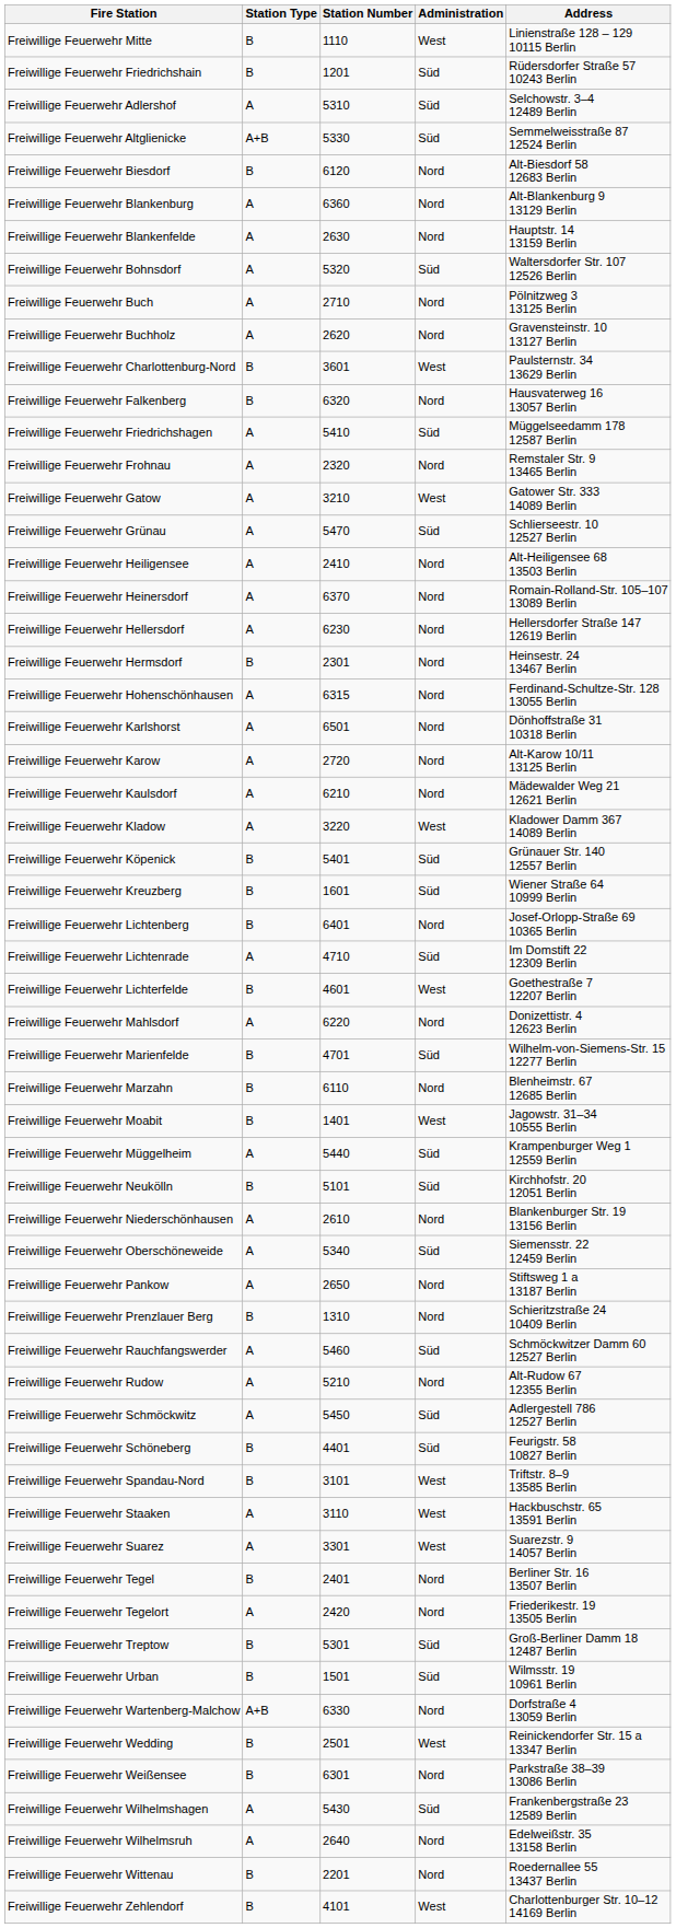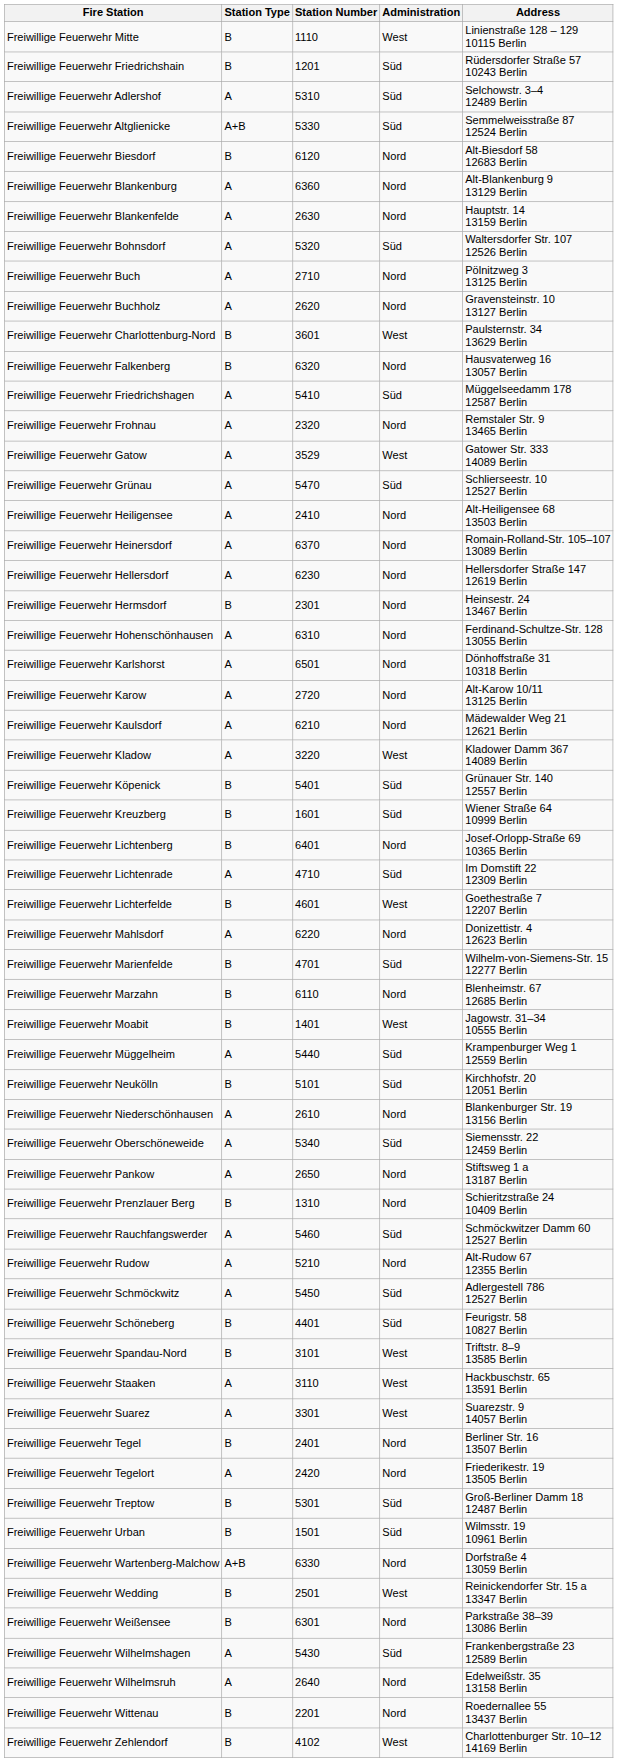 <table class="wikitable sortable mw-collapsible">
 <tr>
 <th>Fire Station</th>
 <th>Station Type</th>
 <th>Station Number</th>
 <th>Administration</th>
 <th>Address</th>
 </tr>
 <tr>
 <td>Freiwillige Feuerwehr Mitte</td>
 <td>B</td>
 <td>1110</td>
 <td>West</td>
 <td>Linienstraße 128 – 129<br>10115 Berlin</td>
 </tr>
 <tr>
 <td>Freiwillige Feuerwehr Friedrichshain</td>
 <td>B</td>
 <td>1201</td>
 <td>Süd</td>
 <td>Rüdersdorfer Straße 57<br>10243 Berlin</td>
 </tr>
 <tr>
 <td>Freiwillige Feuerwehr Adlershof</td>
 <td>A</td>
 <td>5310</td>
 <td>Süd</td>
 <td>Selchowstr. 3–4<br>12489 Berlin</td>
 </tr>
 <tr>
 <td>Freiwillige Feuerwehr Altglienicke</td>
 <td>A+B</td>
 <td>5330</td>
 <td>Süd</td>
 <td>Semmelweisstraße 87<br>12524 Berlin</td>
 </tr>
 <tr>
 <td>Freiwillige Feuerwehr Biesdorf</td>
 <td>B</td>
 <td>6120</td>
 <td>Nord</td>
 <td>Alt-Biesdorf 58<br>12683 Berlin</td>
 </tr>
 <tr>
 <td>Freiwillige Feuerwehr Blankenburg</td>
 <td>A</td>
 <td>6360</td>
 <td>Nord</td>
 <td>Alt-Blankenburg 9<br>13129 Berlin</td>
 </tr>
 <tr>
 <td>Freiwillige Feuerwehr Blankenfelde</td>
 <td>A</td>
 <td>2630</td>
 <td>Nord</td>
 <td>Hauptstr. 14<br>13159 Berlin</td>
 </tr>
 <tr>
 <td>Freiwillige Feuerwehr Bohnsdorf</td>
 <td>A</td>
 <td>5320</td>
 <td>Süd</td>
 <td>Waltersdorfer Str. 107<br>12526 Berlin</td>
 </tr>
 <tr>
 <td>Freiwillige Feuerwehr Buch</td>
 <td>A</td>
 <td>2710</td>
 <td>Nord</td>
 <td>Pölnitzweg 3<br>13125 Berlin</td>
 </tr>
 <tr>
 <td>Freiwillige Feuerwehr Buchholz</td>
 <td>A</td>
 <td>2620</td>
 <td>Nord</td>
 <td>Gravensteinstr. 10<br>13127 Berlin</td>
 </tr>
 <tr>
 <td>Freiwillige Feuerwehr Charlottenburg-Nord</td>
 <td>B</td>
 <td>3601</td>
 <td>West</td>
 <td>Paulsternstr. 34<br>13629 Berlin</td>
 </tr>
 <tr>
 <td>Freiwillige Feuerwehr Falkenberg</td>
 <td>B</td>
 <td>6320</td>
 <td>Nord</td>
 <td>Hausvaterweg 16<br>13057 Berlin</td>
 </tr>
 <tr>
 <td>Freiwillige Feuerwehr Friedrichshagen</td>
 <td>A</td>
 <td>5410</td>
 <td>Süd</td>
 <td>Müggelseedamm 178<br>12587 Berlin</td>
 </tr>
 <tr>
 <td>Freiwillige Feuerwehr Frohnau</td>
 <td>A</td>
 <td>2320</td>
 <td>Nord</td>
 <td>Remstaler Str. 9<br>13465 Berlin</td>
 </tr>
 <tr>
 <td>Freiwillige Feuerwehr Gatow</td>
 <td>A</td>
-<td>3210</td>
+<td>3529</td>
 <td>West</td>
 <td>Gatower Str. 333<br>14089 Berlin</td>
 </tr>
 <tr>
 <td>Freiwillige Feuerwehr Grünau</td>
 <td>A</td>
 <td>5470</td>
 <td>Süd</td>
 <td>Schlierseestr. 10<br>12527 Berlin</td>
 </tr>
 <tr>
 <td>Freiwillige Feuerwehr Heiligensee</td>
 <td>A</td>
 <td>2410</td>
 <td>Nord</td>
 <td>Alt-Heiligensee 68<br>13503 Berlin</td>
 </tr>
 <tr>
 <td>Freiwillige Feuerwehr Heinersdorf</td>
 <td>A</td>
 <td>6370</td>
 <td>Nord</td>
 <td>Romain-Rolland-Str. 105–107<br>13089 Berlin</td>
 </tr>
 <tr>
 <td>Freiwillige Feuerwehr Hellersdorf</td>
 <td>A</td>
 <td>6230</td>
 <td>Nord</td>
 <td>Hellersdorfer Straße 147<br>12619 Berlin</td>
 </tr>
 <tr>
 <td>Freiwillige Feuerwehr Hermsdorf</td>
 <td>B</td>
 <td>2301</td>
 <td>Nord</td>
 <td>Heinsestr. 24<br>13467 Berlin</td>
 </tr>
 <tr>
 <td>Freiwillige Feuerwehr Hohenschönhausen</td>
 <td>A</td>
-<td>6315</td>
+<td>6310</td>
 <td>Nord</td>
 <td>Ferdinand-Schultze-Str. 128<br>13055 Berlin</td>
 </tr>
 <tr>
 <td>Freiwillige Feuerwehr Karlshorst</td>
 <td>A</td>
 <td>6501</td>
 <td>Nord</td>
 <td>Dönhoffstraße 31<br>10318 Berlin</td>
 </tr>
 <tr>
 <td>Freiwillige Feuerwehr Karow</td>
 <td>A</td>
 <td>2720</td>
 <td>Nord</td>
 <td>Alt-Karow 10/11<br>13125 Berlin</td>
 </tr>
 <tr>
 <td>Freiwillige Feuerwehr Kaulsdorf</td>
 <td>A</td>
 <td>6210</td>
 <td>Nord</td>
 <td>Mädewalder Weg 21<br>12621 Berlin</td>
 </tr>
 <tr>
 <td>Freiwillige Feuerwehr Kladow</td>
 <td>A</td>
 <td>3220</td>
 <td>West</td>
 <td>Kladower Damm 367<br>14089 Berlin</td>
 </tr>
 <tr>
 <td>Freiwillige Feuerwehr Köpenick</td>
 <td>B</td>
 <td>5401</td>
 <td>Süd</td>
 <td>Grünauer Str. 140<br>12557 Berlin</td>
 </tr>
 <tr>
 <td>Freiwillige Feuerwehr Kreuzberg</td>
 <td>B</td>
 <td>1601</td>
 <td>Süd</td>
 <td>Wiener Straße 64<br>10999 Berlin</td>
 </tr>
 <tr>
 <td>Freiwillige Feuerwehr Lichtenberg</td>
 <td>B</td>
 <td>6401</td>
 <td>Nord</td>
 <td>Josef-Orlopp-Straße 69<br>10365 Berlin</td>
 </tr>
 <tr>
 <td>Freiwillige Feuerwehr Lichtenrade</td>
 <td>A</td>
 <td>4710</td>
 <td>Süd</td>
 <td>Im Domstift 22<br>12309 Berlin</td>
 </tr>
 <tr>
 <td>Freiwillige Feuerwehr Lichterfelde</td>
 <td>B</td>
 <td>4601</td>
 <td>West</td>
 <td>Goethestraße 7<br>12207 Berlin</td>
 </tr>
 <tr>
 <td>Freiwillige Feuerwehr Mahlsdorf</td>
 <td>A</td>
 <td>6220</td>
 <td>Nord</td>
 <td>Donizettistr. 4<br>12623 Berlin</td>
 </tr>
 <tr>
 <td>Freiwillige Feuerwehr Marienfelde</td>
 <td>B</td>
 <td>4701</td>
 <td>Süd</td>
 <td>Wilhelm-von-Siemens-Str. 15<br>12277 Berlin</td>
 </tr>
 <tr>
 <td>Freiwillige Feuerwehr Marzahn</td>
 <td>B</td>
 <td>6110</td>
 <td>Nord</td>
 <td>Blenheimstr. 67<br>12685 Berlin</td>
 </tr>
 <tr>
 <td>Freiwillige Feuerwehr Moabit</td>
 <td>B</td>
 <td>1401</td>
 <td>West</td>
 <td>Jagowstr. 31–34<br>10555 Berlin</td>
 </tr>
 <tr>
 <td>Freiwillige Feuerwehr Müggelheim</td>
 <td>A</td>
 <td>5440</td>
 <td>Süd</td>
 <td>Krampenburger Weg 1<br>12559 Berlin</td>
 </tr>
 <tr>
 <td>Freiwillige Feuerwehr Neukölln</td>
 <td>B</td>
 <td>5101</td>
 <td>Süd</td>
 <td>Kirchhofstr. 20<br>12051 Berlin</td>
 </tr>
 <tr>
 <td>Freiwillige Feuerwehr Niederschönhausen</td>
 <td>A</td>
 <td>2610</td>
 <td>Nord</td>
 <td>Blankenburger Str. 19<br>13156 Berlin</td>
 </tr>
 <tr>
 <td>Freiwillige Feuerwehr Oberschöneweide</td>
 <td>A</td>
 <td>5340</td>
 <td>Süd</td>
 <td>Siemensstr. 22<br>12459 Berlin</td>
 </tr>
 <tr>
 <td>Freiwillige Feuerwehr Pankow</td>
 <td>A</td>
 <td>2650</td>
 <td>Nord</td>
 <td>Stiftsweg 1 a<br>13187 Berlin</td>
 </tr>
 <tr>
 <td>Freiwillige Feuerwehr Prenzlauer Berg</td>
 <td>B</td>
 <td>1310</td>
 <td>Nord</td>
 <td>Schieritzstraße 24<br>10409 Berlin</td>
 </tr>
 <tr>
 <td>Freiwillige Feuerwehr Rauchfangswerder</td>
 <td>A</td>
 <td>5460</td>
 <td>Süd</td>
 <td>Schmöckwitzer Damm 60<br>12527 Berlin</td>
 </tr>
 <tr>
 <td>Freiwillige Feuerwehr Rudow</td>
 <td>A</td>
 <td>5210</td>
 <td>Nord</td>
 <td>Alt-Rudow 67<br>12355 Berlin</td>
 </tr>
 <tr>
 <td>Freiwillige Feuerwehr Schmöckwitz</td>
 <td>A</td>
 <td>5450</td>
 <td>Süd</td>
 <td>Adlergestell 786<br>12527 Berlin</td>
 </tr>
 <tr>
 <td>Freiwillige Feuerwehr Schöneberg</td>
 <td>B</td>
 <td>4401</td>
 <td>Süd</td>
 <td>Feurigstr. 58<br>10827 Berlin</td>
 </tr>
 <tr>
 <td>Freiwillige Feuerwehr Spandau-Nord</td>
 <td>B</td>
 <td>3101</td>
 <td>West</td>
 <td>Triftstr. 8–9<br>13585 Berlin</td>
 </tr>
 <tr>
 <td>Freiwillige Feuerwehr Staaken</td>
 <td>A</td>
 <td>3110</td>
 <td>West</td>
 <td>Hackbuschstr. 65<br>13591 Berlin</td>
 </tr>
 <tr>
 <td>Freiwillige Feuerwehr Suarez</td>
 <td>A</td>
 <td>3301</td>
 <td>West</td>
 <td>Suarezstr. 9<br>14057 Berlin</td>
 </tr>
 <tr>
 <td>Freiwillige Feuerwehr Tegel</td>
 <td>B</td>
 <td>2401</td>
 <td>Nord</td>
 <td>Berliner Str. 16<br>13507 Berlin</td>
 </tr>
 <tr>
 <td>Freiwillige Feuerwehr Tegelort</td>
 <td>A</td>
 <td>2420</td>
 <td>Nord</td>
 <td>Friederikestr. 19<br>13505 Berlin</td>
 </tr>
 <tr>
 <td>Freiwillige Feuerwehr Treptow</td>
 <td>B</td>
 <td>5301</td>
 <td>Süd</td>
 <td>Groß-Berliner Damm 18<br>12487 Berlin</td>
 </tr>
 <tr>
 <td>Freiwillige Feuerwehr Urban</td>
 <td>B</td>
 <td>1501</td>
 <td>Süd</td>
 <td>Wilmsstr. 19<br>10961 Berlin</td>
 </tr>
 <tr>
 <td>Freiwillige Feuerwehr Wartenberg-Malchow</td>
 <td>A+B</td>
 <td>6330</td>
 <td>Nord</td>
 <td>Dorfstraße 4<br>13059 Berlin</td>
 </tr>
 <tr>
 <td>Freiwillige Feuerwehr Wedding</td>
 <td>B</td>
 <td>2501</td>
 <td>West</td>
 <td>Reinickendorfer Str. 15 a<br>13347 Berlin</td>
 </tr>
 <tr>
 <td>Freiwillige Feuerwehr Weißensee</td>
 <td>B</td>
 <td>6301</td>
 <td>Nord</td>
 <td>Parkstraße 38–39<br>13086 Berlin</td>
 </tr>
 <tr>
 <td>Freiwillige Feuerwehr Wilhelmshagen</td>
 <td>A</td>
 <td>5430</td>
 <td>Süd</td>
 <td>Frankenbergstraße 23<br>12589 Berlin</td>
 </tr>
 <tr>
 <td>Freiwillige Feuerwehr Wilhelmsruh</td>
 <td>A</td>
 <td>2640</td>
 <td>Nord</td>
 <td>Edelweißstr. 35<br>13158 Berlin</td>
 </tr>
 <tr>
 <td>Freiwillige Feuerwehr Wittenau</td>
 <td>B</td>
 <td>2201</td>
 <td>Nord</td>
 <td>Roedernallee 55<br>13437 Berlin</td>
 </tr>
 <tr>
 <td>Freiwillige Feuerwehr Zehlendorf</td>
 <td>B</td>
-<td>4101</td>
+<td>4102</td>
 <td>West</td>
 <td>Charlottenburger Str. 10–12<br>14169 Berlin</td>
 </tr>
 </table>
